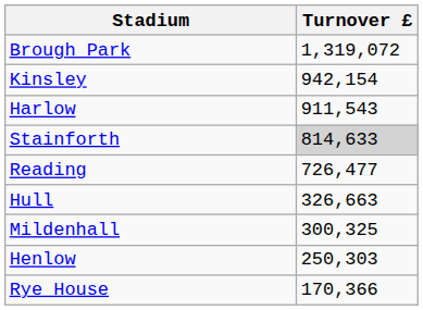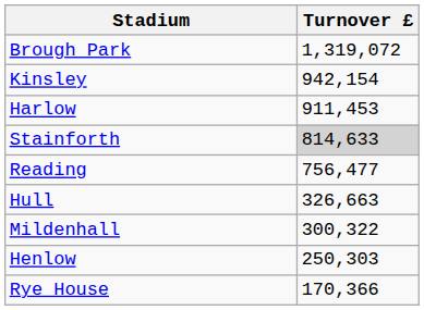 <table class="wikitable">
 <tr>
 <th width=200>Stadium</th>
 <th width=80>Turnover £</th>
 </tr>
 <tr>
 <td><a href='#'>Brough Park</a></td>
 <td>1,319,072</td>
 </tr>
 <tr>
 <td><a href='#'>Kinsley</a></td>
 <td>942,154</td>
 </tr>
 <tr>
 <td><a href='#'>Harlow</a></td>
-<td>911,543</td>
+<td>911,453</td>
 </tr>
 <tr>
 <td><a href='#'>Stainforth</a></td>
 <td style="background: lightgrey;">814,633</td>
 </tr>
 <tr>
 <td><a href='#'>Reading</a></td>
-<td>726,477</td>
+<td>756,477</td>
 </tr>
 <tr>
 <td><a href='#'>Hull</a></td>
 <td>326,663</td>
 </tr>
 <tr>
 <td><a href='#'>Mildenhall</a></td>
-<td>300,325</td>
+<td>300,322</td>
 </tr>
 <tr>
 <td><a href='#'>Henlow</a></td>
 <td>250,303</td>
 </tr>
 <tr>
 <td><a href='#'>Rye House</a></td>
 <td>170,366</td>
 </tr>
 </table>
